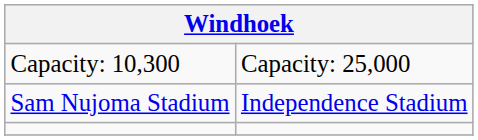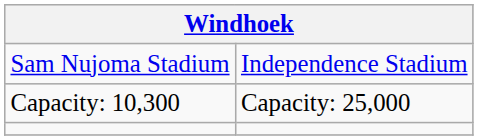 <table class="wikitable">
 <tr>
 <th colspan="2"><a href='#'>Windhoek</a></th>
+</tr>
+<tr>
+<td><a href='#'>Sam Nujoma Stadium</a></td>
+<td><a href='#'>Independence Stadium</a></td>
 </tr>
 <tr>
 <td>Capacity: 10,300</td>
 <td>Capacity: 25,000</td>
 </tr>
 <tr>
-<td><a href='#'>Sam Nujoma Stadium</a></td>
-<td><a href='#'>Independence Stadium</a></td>
-</tr>
-<tr>
 <td><small></small></td>
 <td><small></small></td>
 </tr>
 </table>
